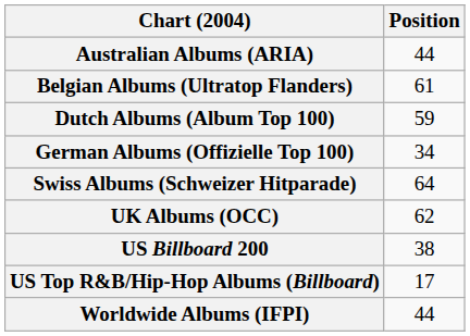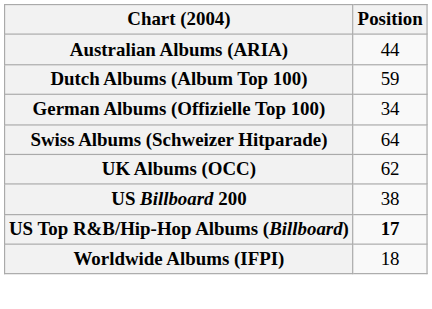 <table class="wikitable sortable plainrowheaders" style="text-align:center">
 <tr>
 <th scope="col">Chart (2004)</th>
 <th scope="col">Position</th>
 </tr>
 <tr>
 <th scope="row">Australian Albums (ARIA)</th>
 <td>44</td>
-</tr>
-<tr>
-<th scope="row">Belgian Albums (Ultratop Flanders)</th>
-<td>61</td>
 </tr>
 <tr>
 <th scope="row">Dutch Albums (Album Top 100)</th>
 <td>59</td>
 </tr>
 <tr>
 <th scope="row">German Albums (Offizielle Top 100)</th>
 <td>34</td>
 </tr>
 <tr>
 <th scope="row">Swiss Albums (Schweizer Hitparade)</th>
 <td>64</td>
 </tr>
 <tr>
 <th scope="row">UK Albums (OCC)</th>
 <td>62</td>
 </tr>
 <tr>
 <th scope="row">US <em>Billboard</em> 200</th>
 <td>38</td>
 </tr>
 <tr>
 <th scope="row">US Top R&B/Hip-Hop Albums (<em>Billboard</em>)</th>
-<td>17</td>
+<td><strong>17</strong></td>
 </tr>
 <tr>
 <th scope="row">Worldwide Albums (IFPI)</th>
-<td>44</td>
+<td>18</td>
 </tr>
 </table>
